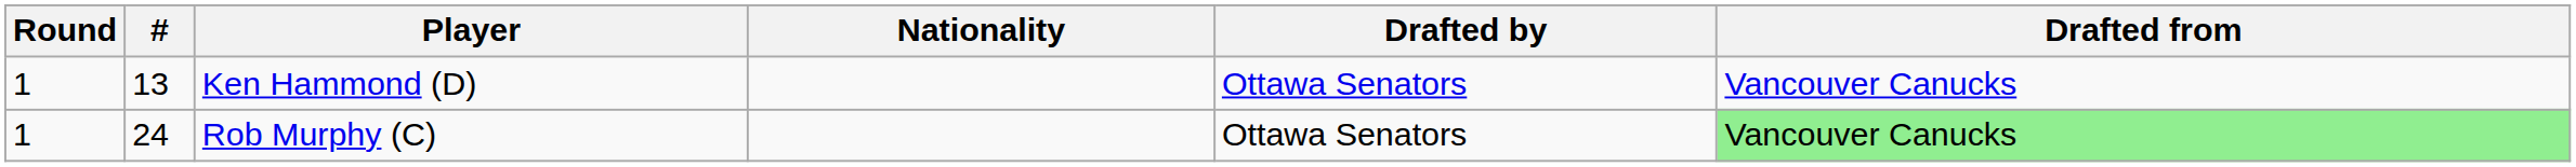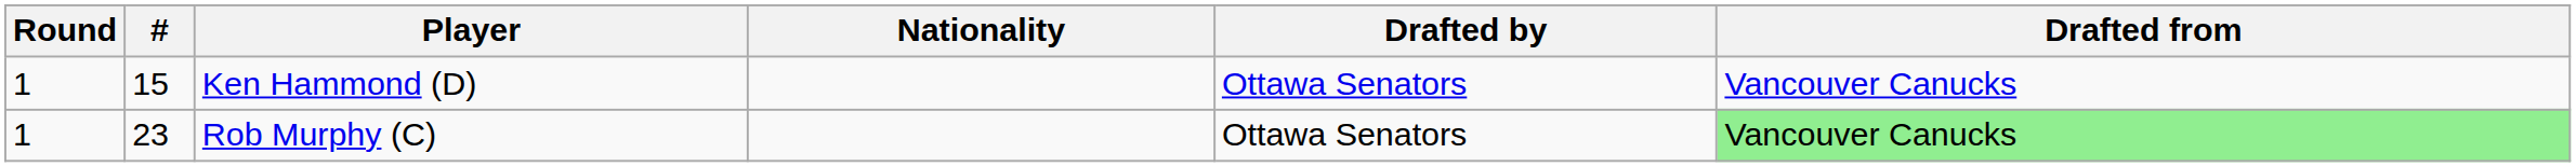 <table class="wikitable">
 <tr>
 <th bgcolor="#DDDDFF" width="2.75%">Round</th>
 <th bgcolor="#DDDDFF" width="2.75%">#</th>
 <th bgcolor="#DDDDFF" width="22.0%">Player</th>
 <th bgcolor="#DDDDFF" width="18.5%">Nationality</th>
 <th bgcolor="#DDDDFF" width="20.0%">Drafted by</th>
 <th bgcolor="#DDDDFF" width="100.0%">Drafted from</th>
 </tr>
 <tr>
 <td>1</td>
-<td>13</td>
+<td>15</td>
 <td><a href='#'>Ken Hammond</a> (D)</td>
 <td></td>
 <td><a href='#'>Ottawa Senators</a></td>
 <td><a href='#'>Vancouver Canucks</a></td>
 </tr>
 <tr>
 <td>1</td>
-<td>24</td>
+<td>23</td>
 <td><a href='#'>Rob Murphy</a> (C)</td>
 <td></td>
 <td>Ottawa Senators</td>
 <td style="background: lightgreen;">Vancouver Canucks</td>
 </tr>
 </table>
